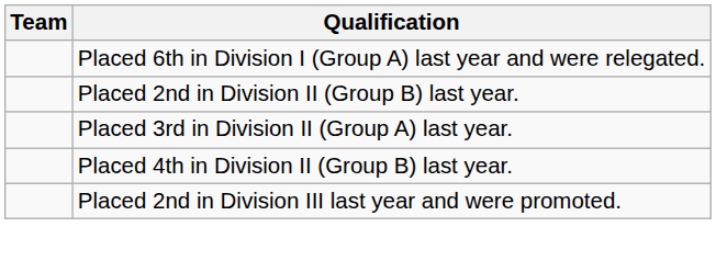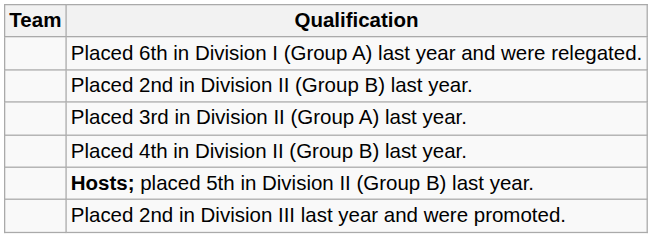 <table class="wikitable">
 <tr>
 <th>Team</th>
 <th>Qualification</th>
 </tr>
 <tr>
 <td></td>
 <td>Placed 6th in Division I (Group A) last year and were relegated.</td>
 </tr>
 <tr>
 <td></td>
 <td>Placed 2nd in Division II (Group B) last year.</td>
 </tr>
 <tr>
 <td></td>
 <td>Placed 3rd in Division II (Group A) last year.</td>
 </tr>
 <tr>
 <td></td>
 <td>Placed 4th in Division II (Group B) last year.</td>
 </tr>
 <tr>
 <td></td>
+<td><strong>Hosts;</strong> placed 5th in Division II (Group B) last year.</td>
+</tr>
+<tr>
+<td></td>
 <td>Placed 2nd in Division III last year and were promoted.</td>
 </tr>
 </table>
